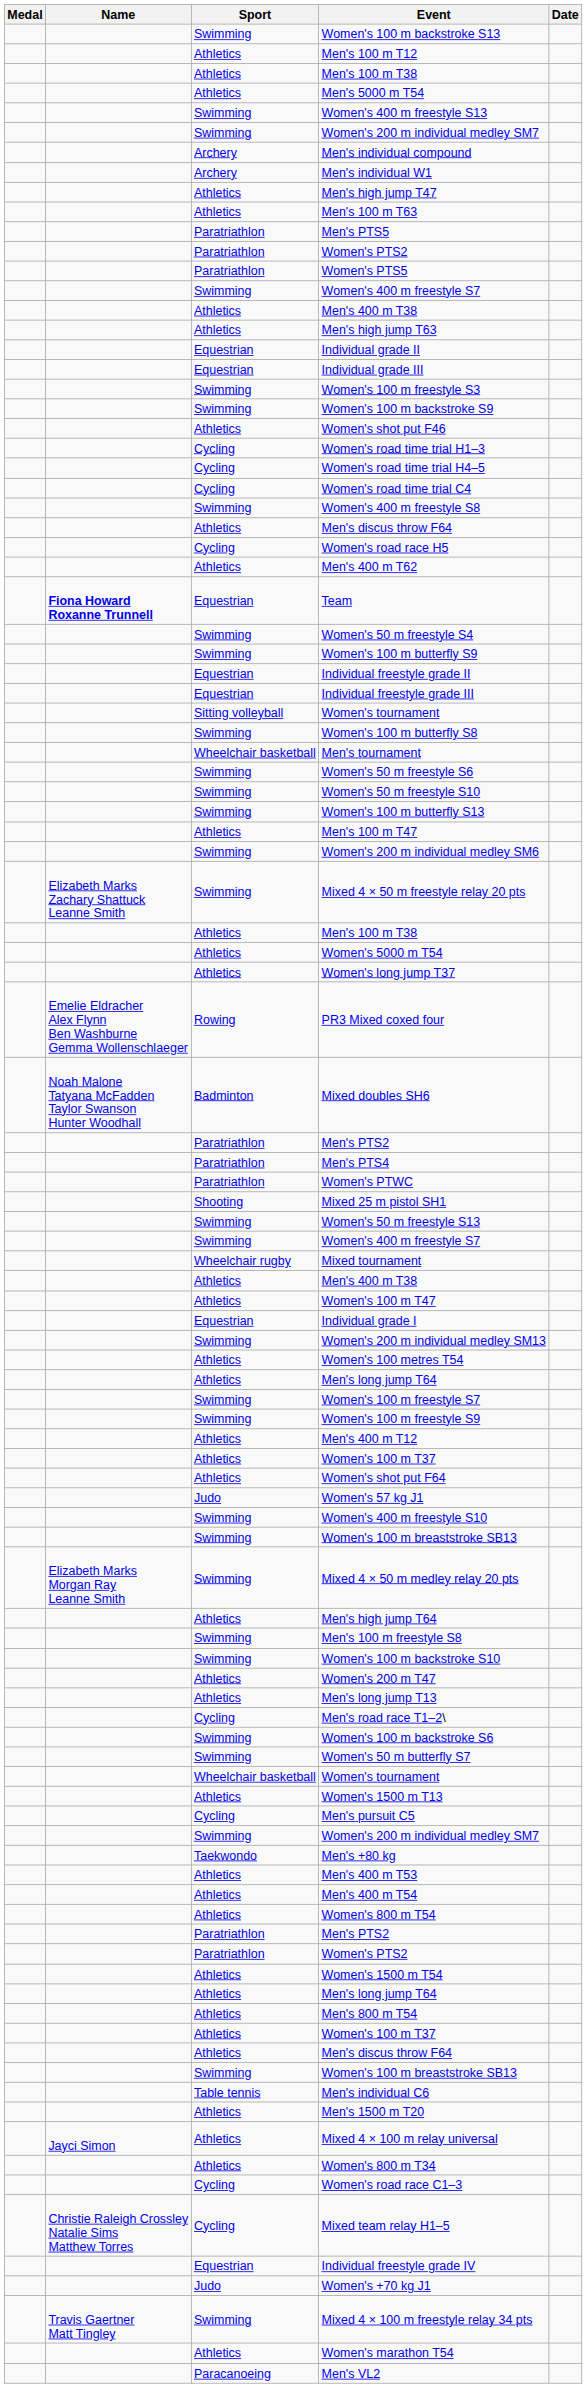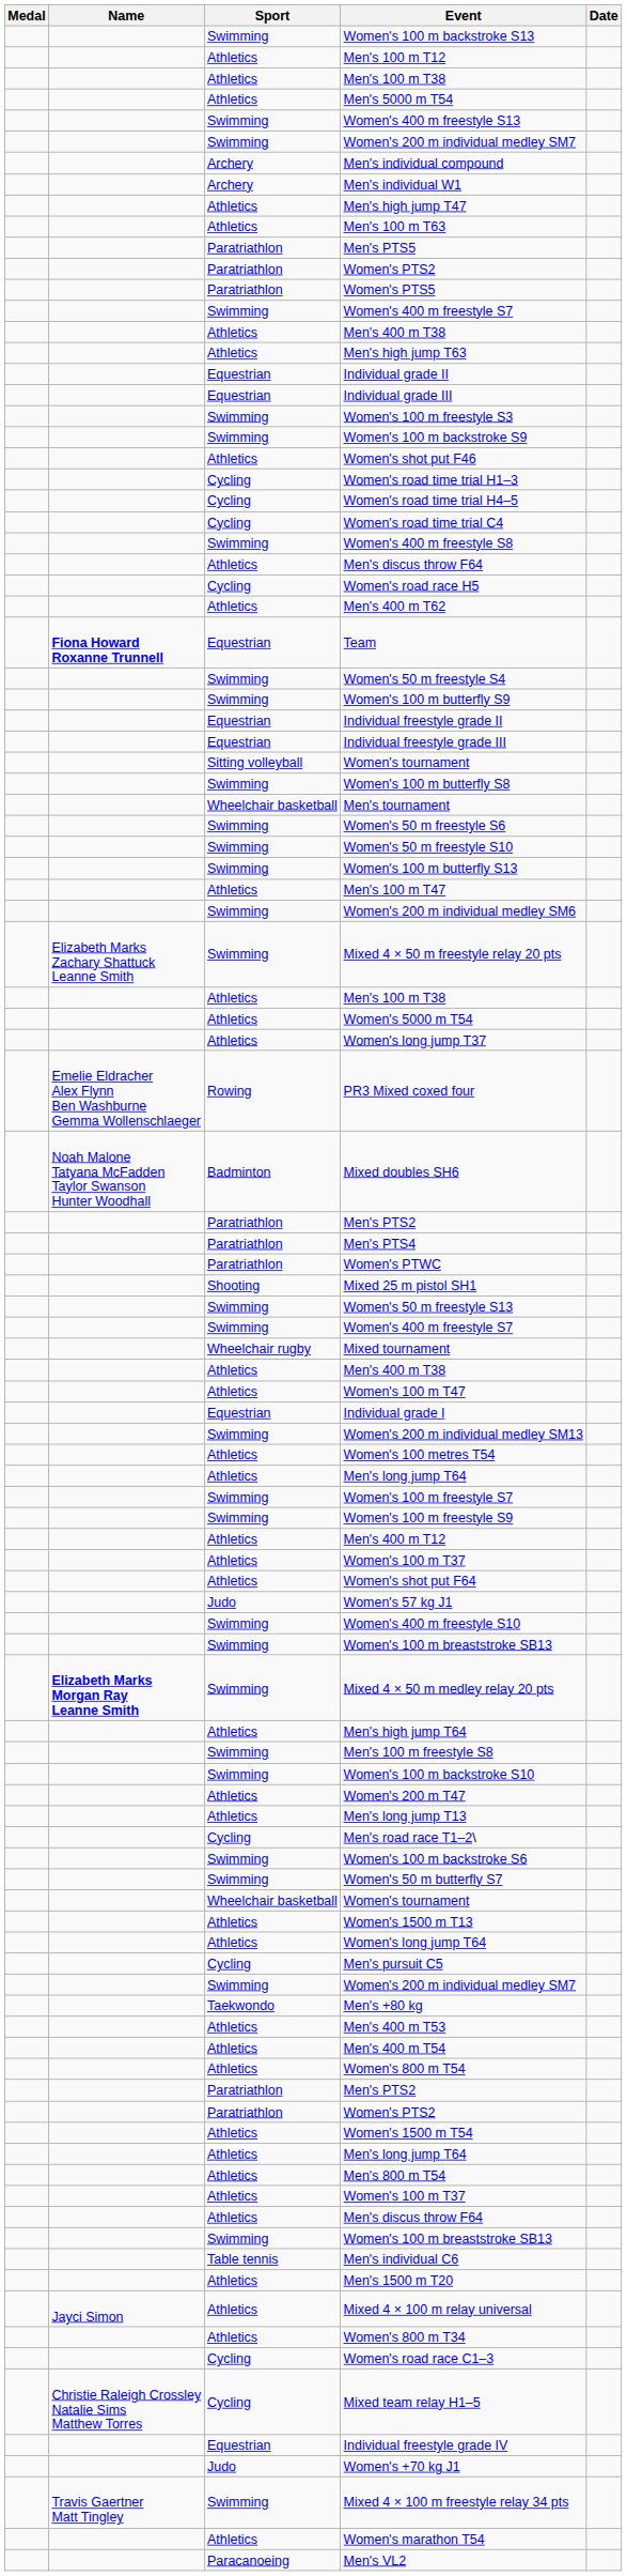 <table class="wikitable sortable" style=font-size:95%>
 <tr>
 <th>Medal</th>
 <th>Name</th>
 <th>Sport</th>
 <th>Event</th>
 <th>Date</th>
 </tr>
 <tr>
 <td></td>
 <td></td>
 <td><a href='#'>Swimming</a></td>
 <td><a href='#'>Women's 100 m backstroke S13</a></td>
 <td></td>
 </tr>
 <tr>
 <td></td>
 <td></td>
 <td><a href='#'>Athletics</a></td>
 <td><a href='#'>Men's 100 m T12</a></td>
 <td></td>
 </tr>
 <tr>
 <td></td>
 <td></td>
 <td><a href='#'>Athletics</a></td>
 <td><a href='#'>Men's 100 m T38</a></td>
 <td></td>
 </tr>
 <tr>
 <td></td>
 <td></td>
 <td><a href='#'>Athletics</a></td>
 <td><a href='#'>Men's 5000 m T54</a></td>
 <td></td>
 </tr>
 <tr>
 <td></td>
 <td></td>
 <td><a href='#'>Swimming</a></td>
 <td><a href='#'>Women's 400 m freestyle S13</a></td>
 <td></td>
 </tr>
 <tr>
 <td></td>
 <td></td>
 <td><a href='#'>Swimming</a></td>
 <td><a href='#'>Women's 200 m individual medley SM7</a></td>
 <td></td>
 </tr>
 <tr>
 <td></td>
 <td></td>
 <td><a href='#'>Archery</a></td>
 <td><a href='#'>Men's individual compound</a></td>
 <td></td>
 </tr>
 <tr>
 <td></td>
 <td></td>
 <td><a href='#'>Archery</a></td>
 <td><a href='#'>Men's individual W1</a></td>
 <td></td>
 </tr>
 <tr>
 <td></td>
 <td></td>
 <td><a href='#'>Athletics</a></td>
 <td><a href='#'>Men's high jump T47</a></td>
 <td></td>
 </tr>
 <tr>
 <td></td>
 <td></td>
 <td><a href='#'>Athletics</a></td>
 <td><a href='#'>Men's 100 m T63</a></td>
 <td></td>
 </tr>
 <tr>
 <td></td>
 <td></td>
 <td><a href='#'>Paratriathlon</a></td>
 <td><a href='#'>Men's PTS5</a></td>
 <td></td>
 </tr>
 <tr>
 <td></td>
 <td></td>
 <td><a href='#'>Paratriathlon</a></td>
 <td><a href='#'>Women's PTS2</a></td>
 <td></td>
 </tr>
 <tr>
 <td></td>
 <td></td>
 <td><a href='#'>Paratriathlon</a></td>
 <td><a href='#'>Women's PTS5</a></td>
 <td></td>
 </tr>
 <tr>
 <td></td>
 <td></td>
 <td><a href='#'>Swimming</a></td>
 <td><a href='#'>Women's 400 m freestyle S7</a></td>
 <td></td>
 </tr>
 <tr>
 <td></td>
 <td></td>
 <td><a href='#'>Athletics</a></td>
 <td><a href='#'>Men's 400 m T38</a></td>
 <td></td>
 </tr>
 <tr>
 <td></td>
 <td></td>
 <td><a href='#'>Athletics</a></td>
 <td><a href='#'>Men's high jump T63</a></td>
 <td></td>
 </tr>
 <tr>
 <td></td>
 <td></td>
 <td><a href='#'>Equestrian</a></td>
 <td><a href='#'>Individual grade II</a></td>
 <td></td>
 </tr>
 <tr>
 <td></td>
 <td></td>
 <td><a href='#'>Equestrian</a></td>
 <td><a href='#'>Individual grade III</a></td>
 <td></td>
 </tr>
 <tr>
 <td></td>
 <td></td>
 <td><a href='#'>Swimming</a></td>
 <td><a href='#'>Women's 100 m freestyle S3</a></td>
 <td></td>
 </tr>
 <tr>
 <td></td>
 <td></td>
 <td><a href='#'>Swimming</a></td>
 <td><a href='#'>Women's 100 m backstroke S9</a></td>
 <td></td>
 </tr>
 <tr>
 <td></td>
 <td></td>
 <td><a href='#'>Athletics</a></td>
 <td><a href='#'>Women's shot put F46</a></td>
 <td></td>
 </tr>
 <tr>
 <td></td>
 <td></td>
 <td><a href='#'>Cycling</a></td>
 <td><a href='#'>Women's road time trial H1–3</a></td>
 <td></td>
 </tr>
 <tr>
 <td></td>
 <td></td>
 <td><a href='#'>Cycling</a></td>
 <td><a href='#'>Women's road time trial H4–5</a></td>
 <td></td>
 </tr>
 <tr>
 <td></td>
 <td></td>
 <td><a href='#'>Cycling</a></td>
 <td><a href='#'>Women's road time trial C4</a></td>
 <td></td>
 </tr>
 <tr>
 <td></td>
 <td></td>
 <td><a href='#'>Swimming</a></td>
 <td><a href='#'>Women's 400 m freestyle S8</a></td>
 <td></td>
 </tr>
 <tr>
 <td></td>
 <td></td>
 <td><a href='#'>Athletics</a></td>
 <td><a href='#'>Men's discus throw F64</a></td>
 <td></td>
 </tr>
 <tr>
 <td></td>
 <td></td>
 <td><a href='#'>Cycling</a></td>
 <td><a href='#'>Women's road race H5</a></td>
 <td></td>
 </tr>
 <tr>
 <td></td>
 <td></td>
 <td><a href='#'>Athletics</a></td>
 <td><a href='#'>Men's 400 m T62</a></td>
 <td></td>
 </tr>
 <tr>
 <td></td>
 <td><strong><br><a href='#'>Fiona Howard</a><br><a href='#'>Roxanne Trunnell</a></strong></td>
 <td><a href='#'>Equestrian</a></td>
 <td><a href='#'>Team</a></td>
 <td></td>
 </tr>
 <tr>
 <td></td>
 <td></td>
 <td><a href='#'>Swimming</a></td>
 <td><a href='#'>Women's 50 m freestyle S4</a></td>
 <td></td>
 </tr>
 <tr>
 <td></td>
 <td></td>
 <td><a href='#'>Swimming</a></td>
 <td><a href='#'>Women's 100 m butterfly S9</a></td>
 <td></td>
 </tr>
 <tr>
 <td></td>
 <td></td>
 <td><a href='#'>Equestrian</a></td>
 <td><a href='#'>Individual freestyle grade II</a></td>
 <td></td>
 </tr>
 <tr>
 <td></td>
 <td></td>
 <td><a href='#'>Equestrian</a></td>
 <td><a href='#'>Individual freestyle grade III</a></td>
 <td></td>
 </tr>
 <tr>
 <td></td>
 <td></td>
 <td><a href='#'>Sitting volleyball</a></td>
 <td><a href='#'>Women's tournament</a></td>
 <td></td>
 </tr>
 <tr>
 <td></td>
 <td></td>
 <td><a href='#'>Swimming</a></td>
 <td><a href='#'>Women's 100 m butterfly S8</a></td>
 <td></td>
 </tr>
 <tr>
 <td></td>
 <td></td>
 <td><a href='#'>Wheelchair basketball</a></td>
 <td><a href='#'>Men's tournament</a></td>
 <td></td>
 </tr>
 <tr>
 <td></td>
 <td></td>
 <td><a href='#'>Swimming</a></td>
 <td><a href='#'>Women's 50 m freestyle S6</a></td>
 <td></td>
 </tr>
 <tr>
 <td></td>
 <td></td>
 <td><a href='#'>Swimming</a></td>
 <td><a href='#'>Women's 50 m freestyle S10</a></td>
 <td></td>
 </tr>
 <tr>
 <td></td>
 <td></td>
 <td><a href='#'>Swimming</a></td>
 <td><a href='#'>Women's 100 m butterfly S13</a></td>
 <td></td>
 </tr>
 <tr>
 <td></td>
 <td></td>
 <td><a href='#'>Athletics</a></td>
 <td><a href='#'>Men's 100 m T47</a></td>
 <td></td>
 </tr>
 <tr>
 <td></td>
 <td></td>
 <td><a href='#'>Swimming</a></td>
 <td><a href='#'>Women's 200 m individual medley SM6</a></td>
 <td></td>
 </tr>
 <tr>
 <td></td>
 <td><br><a href='#'>Elizabeth Marks</a><br><a href='#'>Zachary Shattuck</a><br><a href='#'>Leanne Smith</a></td>
 <td><a href='#'>Swimming</a></td>
 <td><a href='#'>Mixed 4 × 50 m freestyle relay 20 pts</a></td>
 <td></td>
 </tr>
 <tr>
 <td></td>
 <td></td>
 <td><a href='#'>Athletics</a></td>
 <td><a href='#'>Men's 100 m T38</a></td>
 <td></td>
 </tr>
 <tr>
 <td></td>
 <td></td>
 <td><a href='#'>Athletics</a></td>
 <td><a href='#'>Women's 5000 m T54</a></td>
 <td></td>
 </tr>
 <tr>
 <td></td>
 <td></td>
 <td><a href='#'>Athletics</a></td>
 <td><a href='#'>Women's long jump T37</a></td>
 <td></td>
 </tr>
 <tr>
 <td></td>
 <td><br><a href='#'>Emelie Eldracher</a><br><a href='#'>Alex Flynn</a><br><a href='#'>Ben Washburne</a><br><a href='#'>Gemma Wollenschlaeger</a></td>
 <td><a href='#'>Rowing</a></td>
 <td><a href='#'>PR3 Mixed coxed four</a></td>
 <td></td>
 </tr>
 <tr>
 <td></td>
 <td><br><a href='#'>Noah Malone</a><br><a href='#'>Tatyana McFadden</a><br><a href='#'>Taylor Swanson</a><br><a href='#'>Hunter Woodhall</a></td>
 <td><a href='#'>Badminton</a></td>
 <td><a href='#'>Mixed doubles SH6</a></td>
 <td></td>
 </tr>
 <tr>
 <td></td>
 <td></td>
 <td><a href='#'>Paratriathlon</a></td>
 <td><a href='#'>Men's PTS2</a></td>
 <td></td>
 </tr>
 <tr>
 <td></td>
 <td></td>
 <td><a href='#'>Paratriathlon</a></td>
 <td><a href='#'>Men's PTS4</a></td>
 <td></td>
 </tr>
 <tr>
 <td></td>
 <td></td>
 <td><a href='#'>Paratriathlon</a></td>
 <td><a href='#'>Women's PTWC</a></td>
 <td></td>
 </tr>
 <tr>
 <td></td>
 <td></td>
 <td><a href='#'>Shooting</a></td>
 <td><a href='#'>Mixed 25 m pistol SH1</a></td>
 <td></td>
 </tr>
 <tr>
 <td></td>
 <td></td>
 <td><a href='#'>Swimming</a></td>
 <td><a href='#'>Women's 50 m freestyle S13</a></td>
 <td></td>
 </tr>
 <tr>
 <td></td>
 <td></td>
 <td><a href='#'>Swimming</a></td>
 <td><a href='#'>Women's 400 m freestyle S7</a></td>
 <td></td>
 </tr>
 <tr>
 <td></td>
 <td></td>
 <td><a href='#'>Wheelchair rugby</a></td>
 <td><a href='#'>Mixed tournament</a></td>
 <td></td>
 </tr>
 <tr>
 <td></td>
 <td></td>
 <td><a href='#'>Athletics</a></td>
 <td><a href='#'>Men's 400 m T38</a></td>
 <td></td>
 </tr>
 <tr>
 <td></td>
 <td></td>
 <td><a href='#'>Athletics</a></td>
 <td><a href='#'>Women's 100 m T47</a></td>
 <td></td>
 </tr>
 <tr>
 <td></td>
 <td></td>
 <td><a href='#'>Equestrian</a></td>
 <td><a href='#'>Individual grade I</a></td>
 <td></td>
 </tr>
 <tr>
 <td></td>
 <td></td>
 <td><a href='#'>Swimming</a></td>
 <td><a href='#'>Women's 200 m individual medley SM13</a></td>
 <td></td>
 </tr>
 <tr>
 <td></td>
 <td></td>
 <td><a href='#'>Athletics</a></td>
 <td><a href='#'>Women's 100 metres T54</a></td>
 <td></td>
 </tr>
 <tr>
 <td></td>
 <td></td>
 <td><a href='#'>Athletics</a></td>
 <td><a href='#'>Men's long jump T64</a></td>
 <td></td>
 </tr>
 <tr>
 <td></td>
 <td></td>
 <td><a href='#'>Swimming</a></td>
 <td><a href='#'>Women's 100 m freestyle S7</a></td>
 <td></td>
 </tr>
 <tr>
 <td></td>
 <td></td>
 <td><a href='#'>Swimming</a></td>
 <td><a href='#'>Women's 100 m freestyle S9</a></td>
 <td></td>
 </tr>
 <tr>
 <td></td>
 <td></td>
 <td><a href='#'>Athletics</a></td>
 <td><a href='#'>Men's 400 m T12</a></td>
 <td></td>
 </tr>
 <tr>
 <td></td>
 <td></td>
 <td><a href='#'>Athletics</a></td>
 <td><a href='#'>Women's 100 m T37</a></td>
 <td></td>
 </tr>
 <tr>
 <td></td>
 <td></td>
 <td><a href='#'>Athletics</a></td>
 <td><a href='#'>Women's shot put F64</a></td>
 <td></td>
 </tr>
 <tr>
 <td></td>
 <td></td>
 <td><a href='#'>Judo</a></td>
 <td><a href='#'>Women's 57 kg J1</a></td>
 <td></td>
 </tr>
 <tr>
 <td></td>
 <td></td>
 <td><a href='#'>Swimming</a></td>
 <td><a href='#'>Women's 400 m freestyle S10</a></td>
 <td></td>
 </tr>
 <tr>
 <td></td>
 <td></td>
 <td><a href='#'>Swimming</a></td>
 <td><a href='#'>Women's 100 m breaststroke SB13</a></td>
 <td></td>
 </tr>
 <tr>
 <td></td>
-<td><br><a href='#'>Elizabeth Marks</a><br><a href='#'>Morgan Ray</a><br><a href='#'>Leanne Smith</a></td>
+<td><strong><br><a href='#'>Elizabeth Marks</a><br><a href='#'>Morgan Ray</a><br><a href='#'>Leanne Smith</a></strong></td>
 <td><a href='#'>Swimming</a></td>
 <td><a href='#'>Mixed 4 × 50 m medley relay 20 pts</a></td>
 <td></td>
 </tr>
 <tr>
 <td></td>
 <td></td>
 <td><a href='#'>Athletics</a></td>
 <td><a href='#'>Men's high jump T64</a></td>
 <td></td>
 </tr>
 <tr>
 <td></td>
 <td></td>
 <td><a href='#'>Swimming</a></td>
 <td><a href='#'>Men's 100 m freestyle S8</a></td>
 <td></td>
 </tr>
 <tr>
 <td></td>
 <td></td>
 <td><a href='#'>Swimming</a></td>
 <td><a href='#'>Women's 100 m backstroke S10</a></td>
 <td></td>
 </tr>
 <tr>
 <td></td>
 <td></td>
 <td><a href='#'>Athletics</a></td>
 <td><a href='#'>Women's 200 m T47</a></td>
 <td></td>
 </tr>
 <tr>
 <td></td>
 <td></td>
 <td><a href='#'>Athletics</a></td>
 <td><a href='#'>Men's long jump T13</a></td>
 <td></td>
 </tr>
 <tr>
 <td></td>
 <td></td>
 <td><a href='#'>Cycling</a></td>
 <td><a href='#'>Men's road race T1–2</a>\</td>
 <td></td>
 </tr>
 <tr>
 <td></td>
 <td></td>
 <td><a href='#'>Swimming</a></td>
 <td><a href='#'>Women's 100 m backstroke S6</a></td>
 <td></td>
 </tr>
 <tr>
 <td></td>
 <td></td>
 <td><a href='#'>Swimming</a></td>
 <td><a href='#'>Women's 50 m butterfly S7</a></td>
 <td></td>
 </tr>
 <tr>
 <td></td>
 <td></td>
 <td><a href='#'>Wheelchair basketball</a></td>
 <td><a href='#'>Women's tournament</a></td>
 <td></td>
 </tr>
 <tr>
 <td></td>
 <td></td>
 <td><a href='#'>Athletics</a></td>
 <td><a href='#'>Women's 1500 m T13</a></td>
+<td></td>
+</tr>
+<tr>
+<td></td>
+<td></td>
+<td><a href='#'>Athletics</a></td>
+<td><a href='#'>Women's long jump T64</a></td>
 <td></td>
 </tr>
 <tr>
 <td></td>
 <td></td>
 <td><a href='#'>Cycling</a></td>
 <td><a href='#'>Men's pursuit C5</a></td>
 <td></td>
 </tr>
 <tr>
 <td></td>
 <td></td>
 <td><a href='#'>Swimming</a></td>
 <td><a href='#'>Women's 200 m individual medley SM7</a></td>
 <td></td>
 </tr>
 <tr>
 <td></td>
 <td></td>
 <td><a href='#'>Taekwondo</a></td>
 <td><a href='#'>Men's +80 kg</a></td>
 <td></td>
 </tr>
 <tr>
 <td></td>
 <td></td>
 <td><a href='#'>Athletics</a></td>
 <td><a href='#'>Men's 400 m T53</a></td>
 <td></td>
 </tr>
 <tr>
 <td></td>
 <td></td>
 <td><a href='#'>Athletics</a></td>
 <td><a href='#'>Men's 400 m T54</a></td>
 <td></td>
 </tr>
 <tr>
 <td></td>
 <td></td>
 <td><a href='#'>Athletics</a></td>
 <td><a href='#'>Women's 800 m T54</a></td>
 <td></td>
 </tr>
 <tr>
 <td></td>
 <td></td>
 <td><a href='#'>Paratriathlon</a></td>
 <td><a href='#'>Men's PTS2</a></td>
 <td></td>
 </tr>
 <tr>
 <td></td>
 <td></td>
 <td><a href='#'>Paratriathlon</a></td>
 <td><a href='#'>Women's PTS2</a></td>
 <td></td>
 </tr>
 <tr>
 <td></td>
 <td></td>
 <td><a href='#'>Athletics</a></td>
 <td><a href='#'>Women's 1500 m T54</a></td>
 <td></td>
 </tr>
 <tr>
 <td></td>
 <td></td>
 <td><a href='#'>Athletics</a></td>
 <td><a href='#'>Men's long jump T64</a></td>
 <td></td>
 </tr>
 <tr>
 <td></td>
 <td></td>
 <td><a href='#'>Athletics</a></td>
 <td><a href='#'>Men's 800 m T54</a></td>
 <td></td>
 </tr>
 <tr>
 <td></td>
 <td></td>
 <td><a href='#'>Athletics</a></td>
 <td><a href='#'>Women's 100 m T37</a></td>
 <td></td>
 </tr>
 <tr>
 <td></td>
 <td></td>
 <td><a href='#'>Athletics</a></td>
 <td><a href='#'>Men's discus throw F64</a></td>
 <td></td>
 </tr>
 <tr>
 <td></td>
 <td></td>
 <td><a href='#'>Swimming</a></td>
 <td><a href='#'>Women's 100 m breaststroke SB13</a></td>
 <td></td>
 </tr>
 <tr>
 <td></td>
 <td></td>
 <td><a href='#'>Table tennis</a></td>
 <td><a href='#'>Men's individual C6</a></td>
 <td></td>
 </tr>
 <tr>
 <td></td>
 <td></td>
 <td><a href='#'>Athletics</a></td>
 <td><a href='#'>Men's 1500 m T20</a></td>
 <td></td>
 </tr>
 <tr>
 <td></td>
 <td><br><a href='#'>Jayci Simon</a></td>
 <td><a href='#'>Athletics</a></td>
 <td><a href='#'>Mixed 4 × 100 m relay universal</a></td>
 <td></td>
 </tr>
 <tr>
 <td></td>
 <td></td>
 <td><a href='#'>Athletics</a></td>
 <td><a href='#'>Women's 800 m T34</a></td>
 <td></td>
 </tr>
 <tr>
 <td></td>
 <td></td>
 <td><a href='#'>Cycling</a></td>
 <td><a href='#'>Women's road race C1–3</a></td>
 <td></td>
 </tr>
 <tr>
 <td></td>
 <td><br><a href='#'>Christie Raleigh Crossley</a><br><a href='#'>Natalie Sims</a><br><a href='#'>Matthew Torres</a></td>
 <td><a href='#'>Cycling</a></td>
 <td><a href='#'>Mixed team relay H1–5</a></td>
 <td></td>
 </tr>
 <tr>
 <td></td>
 <td></td>
 <td><a href='#'>Equestrian</a></td>
 <td><a href='#'>Individual freestyle grade IV</a></td>
 <td></td>
 </tr>
 <tr>
 <td></td>
 <td></td>
 <td><a href='#'>Judo</a></td>
 <td><a href='#'>Women's +70 kg J1</a></td>
 <td></td>
 </tr>
 <tr>
 <td></td>
 <td><br><a href='#'>Travis Gaertner</a><br><a href='#'>Matt Tingley</a></td>
 <td><a href='#'>Swimming</a></td>
 <td><a href='#'>Mixed 4 × 100 m freestyle relay 34 pts</a></td>
 <td></td>
 </tr>
 <tr>
 <td></td>
 <td></td>
 <td><a href='#'>Athletics</a></td>
 <td><a href='#'>Women's marathon T54</a></td>
 <td></td>
 </tr>
 <tr>
 <td></td>
 <td></td>
 <td><a href='#'>Paracanoeing</a></td>
 <td><a href='#'>Men's VL2</a></td>
 <td></td>
 </tr>
 </table>
